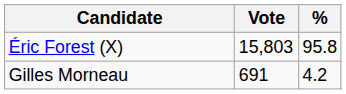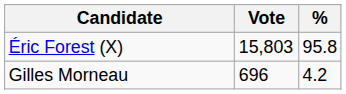 <table class="wikitable">
 <tr>
 <th bgcolor="#DDDDFF" width="200px">Candidate</th>
 <th bgcolor="#DDDDFF" width="50px">Vote</th>
 <th bgcolor="#DDDDFF" width="30px">%</th>
 </tr>
 <tr>
 <td><a href='#'>Éric Forest</a> (X)</td>
 <td>15,803</td>
 <td>95.8</td>
 </tr>
 <tr>
 <td>Gilles Morneau</td>
-<td>691</td>
+<td>696</td>
 <td>4.2</td>
 </tr>
 </table>
